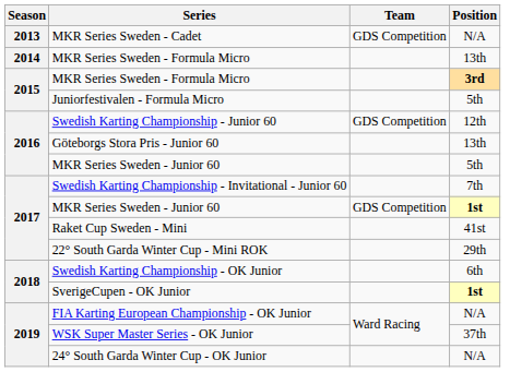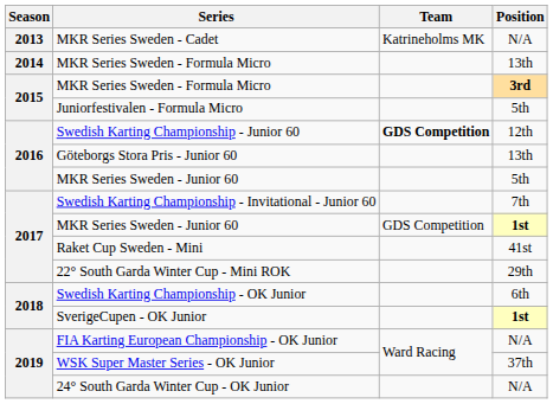 <table class="wikitable" style="font-size: 85%; text-align:center">
 <tr>
 <th>Season</th>
 <th>Series</th>
 <th>Team</th>
 <th>Position</th>
 </tr>
 <tr>
 <th>2013</th>
 <td align="left">MKR Series Sweden - Cadet</td>
-<td align="left">GDS Competition</td>
+<td align="left">Katrineholms MK</td>
 <td>N/A</td>
 </tr>
 <tr>
 <th>2014</th>
 <td align="left">MKR Series Sweden - Formula Micro</td>
 <td></td>
 <td>13th</td>
 </tr>
 <tr>
 <th rowspan=2>2015</th>
 <td align="left">MKR Series Sweden - Formula Micro</td>
 <td></td>
 <td style="background:#FFDF9F;"><strong>3rd</strong></td>
 </tr>
 <tr>
 <td align="left">Juniorfestivalen - Formula Micro</td>
 <td></td>
 <td>5th</td>
 </tr>
 <tr>
 <th rowspan=3>2016</th>
 <td align="left"><a href='#'>Swedish Karting Championship</a> - Junior 60</td>
-<td align="left">GDS Competition</td>
+<td align="left"><strong>GDS Competition</strong></td>
 <td>12th</td>
 </tr>
 <tr>
 <td align="left">Göteborgs Stora Pris - Junior 60</td>
 <td></td>
 <td>13th</td>
 </tr>
 <tr>
 <td align="left">MKR Series Sweden - Junior 60</td>
 <td></td>
 <td>5th</td>
 </tr>
 <tr>
 <th rowspan=4>2017</th>
 <td align="left"><a href='#'>Swedish Karting Championship</a> - Invitational - Junior 60</td>
 <td></td>
 <td>7th</td>
 </tr>
 <tr>
 <td align="left">MKR Series Sweden - Junior 60</td>
 <td align="left">GDS Competition</td>
 <td style="background:#FFFFBF;"><strong>1st</strong></td>
 </tr>
 <tr>
 <td align="left">Raket Cup Sweden - Mini</td>
 <td></td>
 <td>41st</td>
 </tr>
 <tr>
 <td align="left">22° South Garda Winter Cup - Mini ROK</td>
 <td></td>
 <td>29th</td>
 </tr>
 <tr>
 <th rowspan=2>2018</th>
 <td align="left"><a href='#'>Swedish Karting Championship</a> - OK Junior</td>
 <td></td>
 <td>6th</td>
 </tr>
 <tr>
 <td align="left">SverigeCupen - OK Junior</td>
 <td></td>
 <td style="background:#FFFFBF;"><strong>1st</strong></td>
 </tr>
 <tr>
 <th rowspan=3>2019</th>
 <td align="left"><a href='#'>FIA Karting European Championship</a> - OK Junior</td>
 <td align="left" rowspan=2>Ward Racing</td>
 <td>N/A</td>
 </tr>
 <tr>
 <td align="left"><a href='#'>WSK Super Master Series</a> - OK Junior</td>
 <td>37th</td>
 </tr>
 <tr>
 <td align="left">24° South Garda Winter Cup - OK Junior</td>
 <td></td>
 <td>N/A</td>
 </tr>
 </table>
